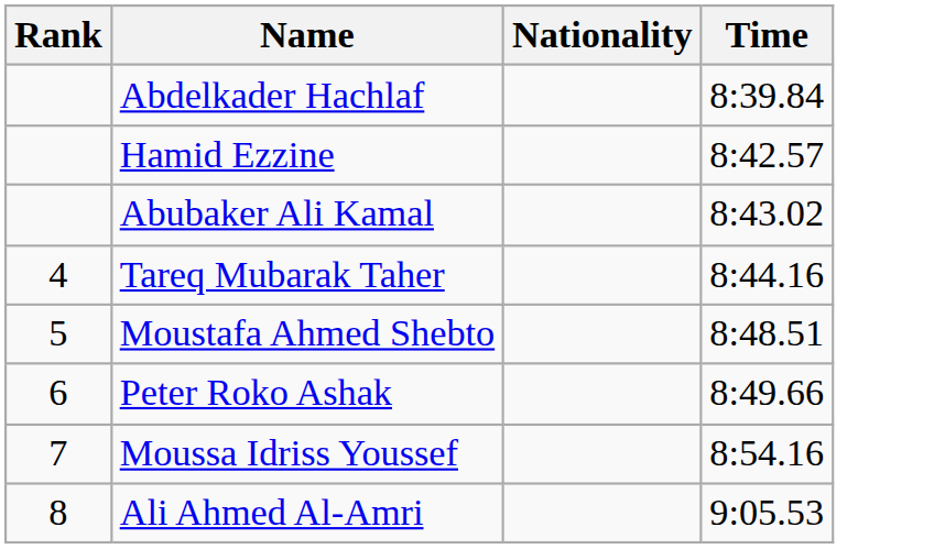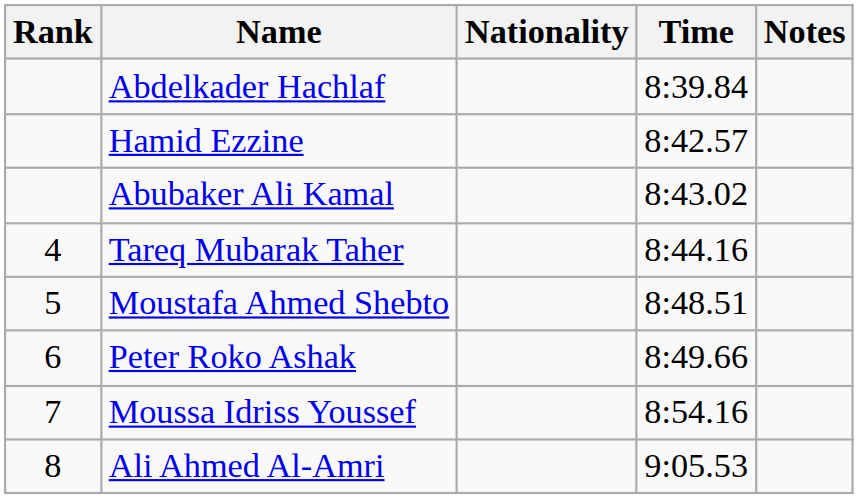 <table class="wikitable sortable" style="text-align:center">
 <tr>
 <th>Rank</th>
 <th>Name</th>
 <th>Nationality</th>
 <th>Time</th>
+<th>Notes</th>
 </tr>
 <tr>
 <td></td>
 <td align=left><a href='#'>Abdelkader Hachlaf</a></td>
 <td align=left></td>
 <td>8:39.84</td>
+<td></td>
 </tr>
 <tr>
 <td></td>
 <td align=left><a href='#'>Hamid Ezzine</a></td>
 <td align=left></td>
 <td>8:42.57</td>
+<td></td>
 </tr>
 <tr>
 <td></td>
 <td align=left><a href='#'>Abubaker Ali Kamal</a></td>
 <td align=left></td>
 <td>8:43.02</td>
+<td></td>
 </tr>
 <tr>
 <td>4</td>
 <td align=left><a href='#'>Tareq Mubarak Taher</a></td>
 <td align=left></td>
 <td>8:44.16</td>
+<td></td>
 </tr>
 <tr>
 <td>5</td>
 <td align=left><a href='#'>Moustafa Ahmed Shebto</a></td>
 <td align=left></td>
 <td>8:48.51</td>
+<td></td>
 </tr>
 <tr>
 <td>6</td>
 <td align=left><a href='#'>Peter Roko Ashak</a></td>
 <td align=left></td>
 <td>8:49.66</td>
+<td></td>
 </tr>
 <tr>
 <td>7</td>
 <td align=left><a href='#'>Moussa Idriss Youssef</a></td>
 <td align=left></td>
 <td>8:54.16</td>
+<td></td>
 </tr>
 <tr>
 <td>8</td>
 <td align=left><a href='#'>Ali Ahmed Al-Amri</a></td>
 <td align=left></td>
 <td>9:05.53</td>
+<td></td>
 </tr>
 </table>
